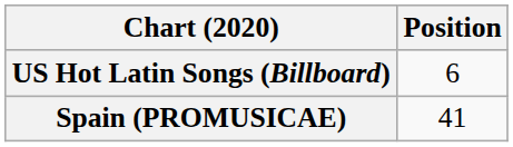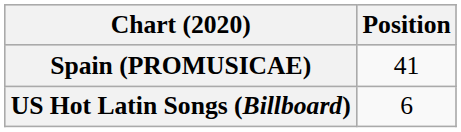 <table class="wikitable plainrowheaders" style="text-align:center">
 <tr>
 <th scope="col">Chart (2020)</th>
 <th scope="col">Position</th>
 </tr>
 <tr>
+<th scope="row">Spain (PROMUSICAE)</th>
+<td>41</td>
+</tr>
+<tr>
 <th scope="row">US Hot Latin Songs (<em>Billboard</em>)</th>
 <td>6</td>
 </tr>
-<tr>
-<th scope="row">Spain (PROMUSICAE)</th>
-<td>41</td>
-</tr>
 </table>
